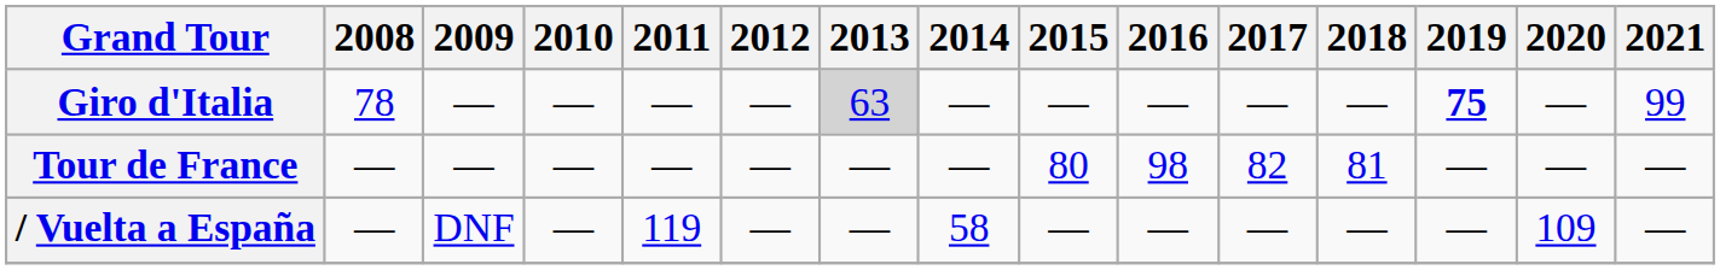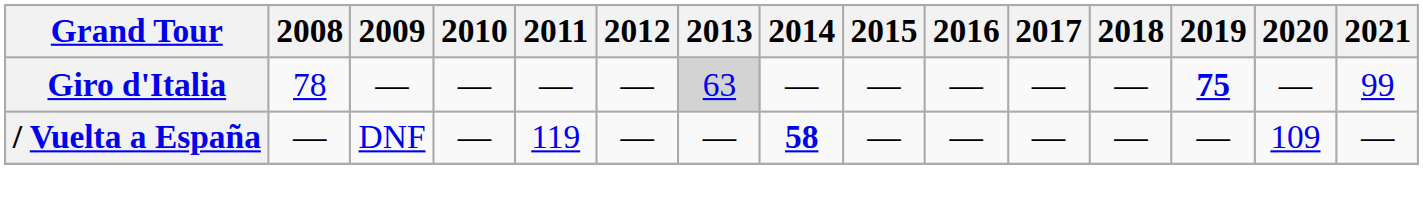 <table class="wikitable plainrowheaders">
 <tr>
 <th scope="col"><a href='#'>Grand Tour</a></th>
 <th scope="col">2008</th>
 <th scope="col">2009</th>
 <th scope="col">2010</th>
 <th scope="col">2011</th>
 <th scope="col">2012</th>
 <th scope="col">2013</th>
 <th scope="col">2014</th>
 <th scope="col">2015</th>
 <th scope="col">2016</th>
 <th scope="col">2017</th>
 <th scope="col">2018</th>
 <th scope="col">2019</th>
 <th scope="col">2020</th>
 <th scope="col">2021</th>
 </tr>
 <tr style="text-align:center;">
 <th scope="row"> <a href='#'>Giro d'Italia</a></th>
 <td><a href='#'>78</a></td>
 <td>—</td>
 <td>—</td>
 <td>—</td>
 <td>—</td>
 <td style="background: lightgrey;"><a href='#'>63</a></td>
 <td>—</td>
 <td>—</td>
 <td>—</td>
 <td>—</td>
 <td>—</td>
 <td><strong><a href='#'>75</a></strong></td>
 <td>—</td>
 <td><a href='#'>99</a></td>
 </tr>
 <tr style="text-align:center;">
-<th scope="row"> <a href='#'>Tour de France</a></th>
-<td>—</td>
-<td>—</td>
-<td>—</td>
-<td>—</td>
-<td>—</td>
-<td>—</td>
-<td>—</td>
-<td><a href='#'>80</a></td>
-<td><a href='#'>98</a></td>
-<td><a href='#'>82</a></td>
-<td><a href='#'>81</a></td>
-<td>—</td>
-<td>—</td>
-<td>—</td>
-</tr>
-<tr style="text-align:center;">
 <th scope="row">/ <a href='#'>Vuelta a España</a></th>
 <td>—</td>
 <td><a href='#'>DNF</a></td>
 <td>—</td>
 <td><a href='#'>119</a></td>
 <td>—</td>
 <td>—</td>
-<td><a href='#'>58</a></td>
+<td><strong><a href='#'>58</a></strong></td>
 <td>—</td>
 <td>—</td>
 <td>—</td>
 <td>—</td>
 <td>—</td>
 <td><a href='#'>109</a></td>
 <td>—</td>
 </tr>
 <tr style="text-align:center;">
 </tr>
 </table>
